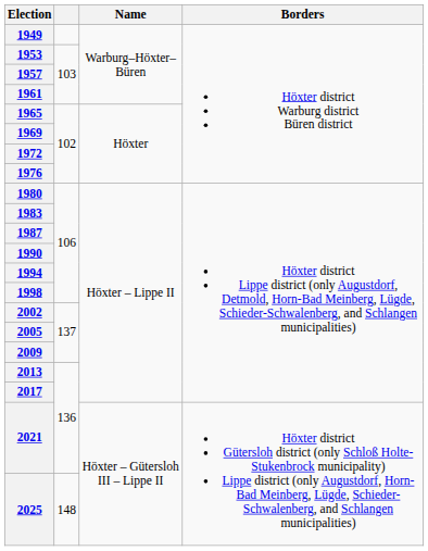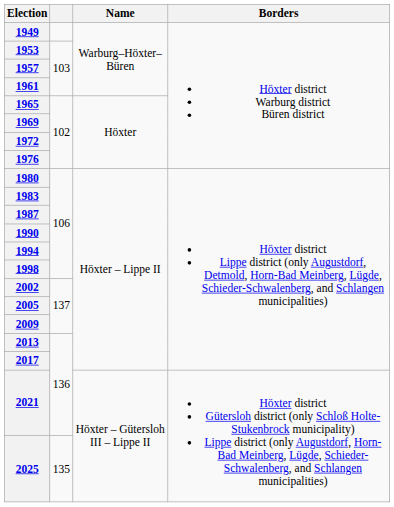 <table class=wikitable style="text-align:center">
 <tr>
 <th>Election</th>
 <th></th>
 <th width=125px>Name</th>
 <th width=300px>Borders</th>
 </tr>
 <tr>
 <th><a href='#'>1949</a></th>
 <td></td>
 <td rowspan=4>Warburg–Höxter–Büren</td>
 <td rowspan=8><br><ul><li><a href='#'>Höxter</a> district</li><li>Warburg district</li><li>Büren district</li></ul></td>
 </tr>
 <tr>
 <th><a href='#'>1953</a></th>
 <td rowspan=3>103</td>
 </tr>
 <tr>
 <th><a href='#'>1957</a></th>
 </tr>
 <tr>
 <th><a href='#'>1961</a></th>
 </tr>
 <tr>
 <th><a href='#'>1965</a></th>
 <td rowspan=4>102</td>
 <td rowspan=4>Höxter</td>
 </tr>
 <tr>
 <th><a href='#'>1969</a></th>
 </tr>
 <tr>
 <th><a href='#'>1972</a></th>
 </tr>
 <tr>
 <th><a href='#'>1976</a></th>
 </tr>
 <tr>
 <th><a href='#'>1980</a></th>
 <td rowspan=6>106</td>
 <td rowspan=11>Höxter – Lippe II</td>
 <td rowspan=11><br><ul><li><a href='#'>Höxter</a> district</li><li><a href='#'>Lippe</a> district (only <a href='#'>Augustdorf</a>, <a href='#'>Detmold</a>, <a href='#'>Horn-Bad Meinberg</a>, <a href='#'>Lügde</a>, <a href='#'>Schieder-Schwalenberg</a>, and <a href='#'>Schlangen</a> municipalities)</li></ul></td>
 </tr>
 <tr>
 <th><a href='#'>1983</a></th>
 </tr>
 <tr>
 <th><a href='#'>1987</a></th>
 </tr>
 <tr>
 <th><a href='#'>1990</a></th>
 </tr>
 <tr>
 <th><a href='#'>1994</a></th>
 </tr>
 <tr>
 <th><a href='#'>1998</a></th>
 </tr>
 <tr>
 <th><a href='#'>2002</a></th>
 <td rowspan=3>137</td>
 </tr>
 <tr>
 <th><a href='#'>2005</a></th>
 </tr>
 <tr>
 <th><a href='#'>2009</a></th>
 </tr>
 <tr>
 <th><a href='#'>2013</a></th>
 <td rowspan=3>136</td>
 </tr>
 <tr>
 <th><a href='#'>2017</a></th>
 </tr>
 <tr>
 <th><a href='#'>2021</a></th>
 <td rowspan=2>Höxter – Gütersloh III – Lippe II</td>
 <td rowspan=2><br><ul><li><a href='#'>Höxter</a> district</li><li><a href='#'>Gütersloh</a> district (only <a href='#'>Schloß Holte-Stukenbrock</a> municipality)</li><li><a href='#'>Lippe</a> district (only <a href='#'>Augustdorf</a>, <a href='#'>Horn-Bad Meinberg</a>, <a href='#'>Lügde</a>, <a href='#'>Schieder-Schwalenberg</a>, and <a href='#'>Schlangen</a> municipalities)</li></ul></td>
 </tr>
 <tr>
 <th><a href='#'>2025</a></th>
-<td>148</td>
+<td>135</td>
 </tr>
 </table>
